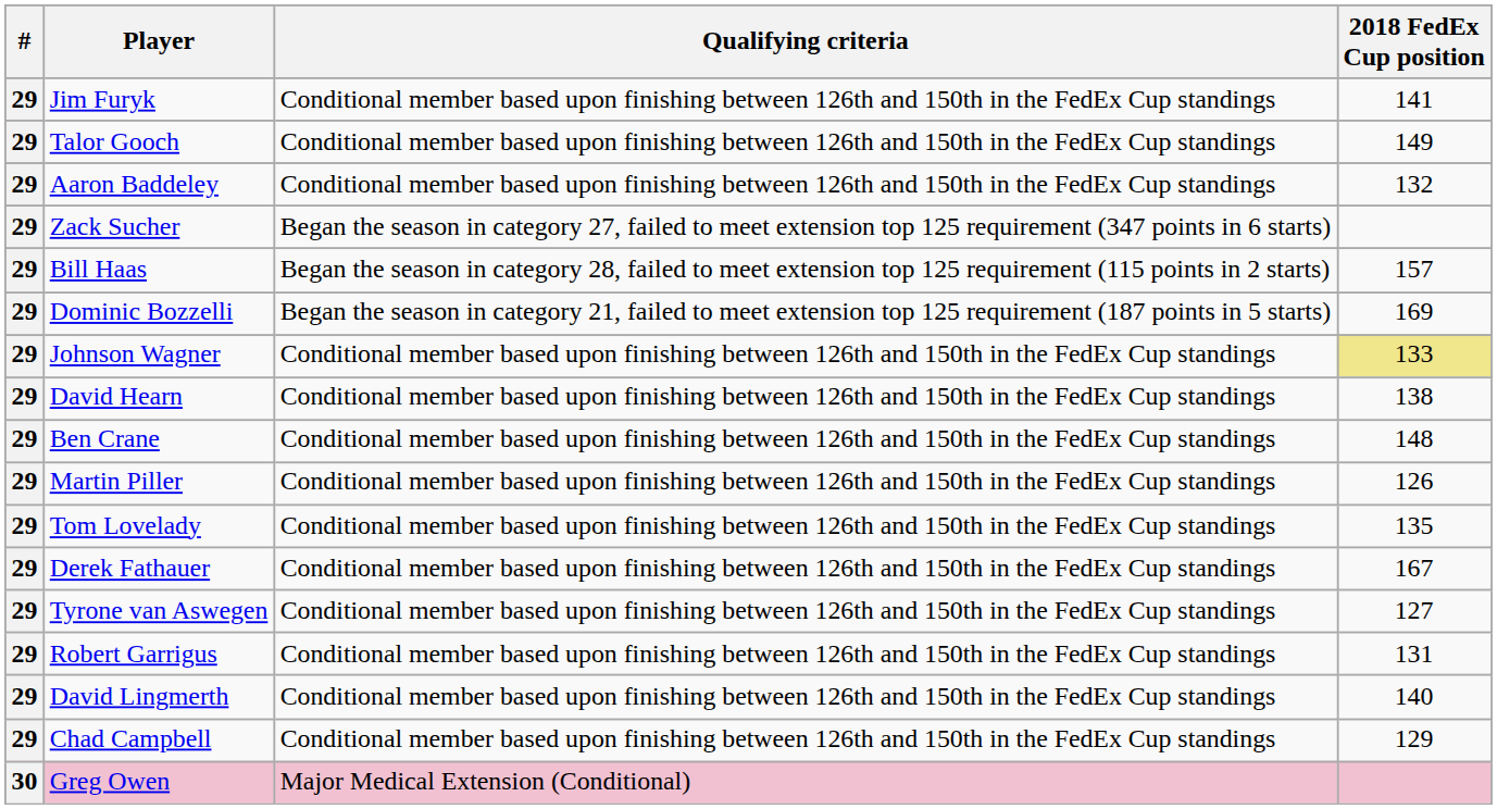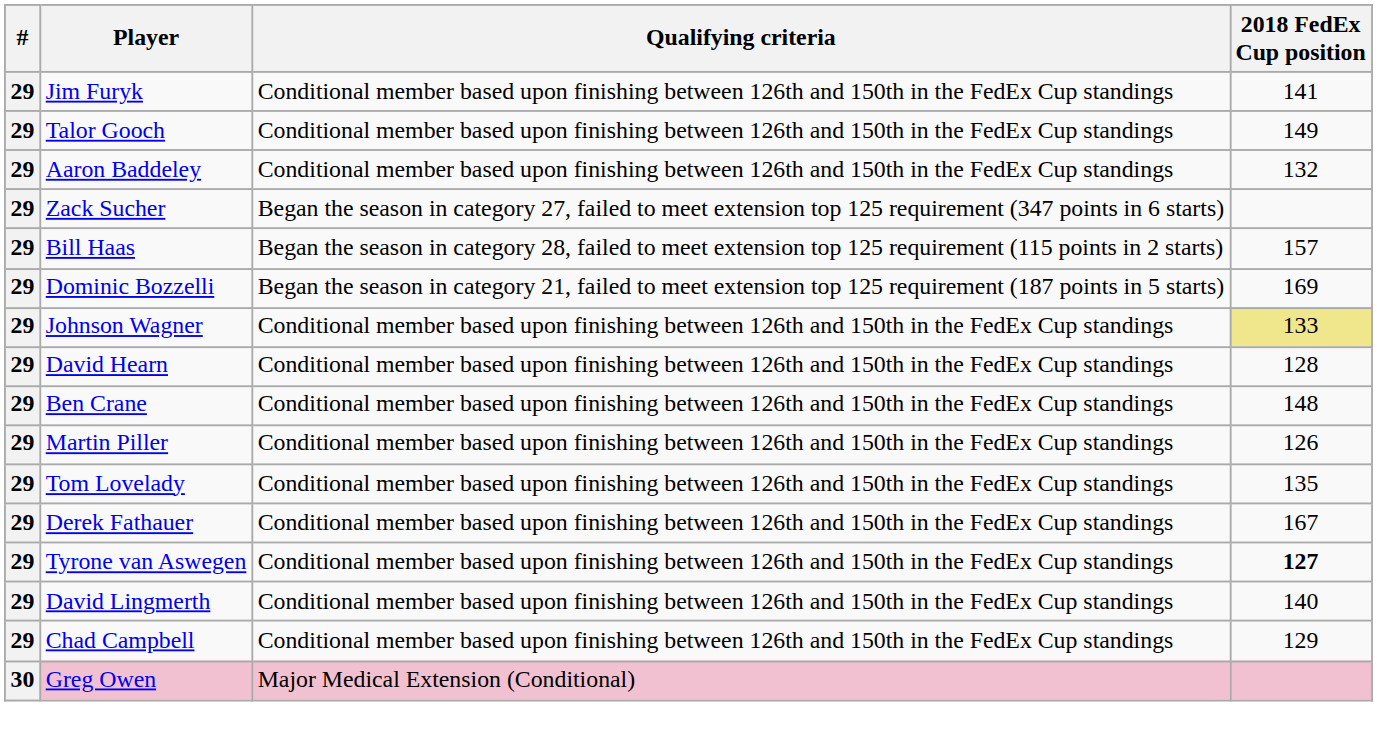 <table class="wikitable sortable" style="font-size: 80%">
 <tr>
 <th>#</th>
 <th>Player</th>
 <th>Qualifying criteria</th>
 <th>2018 FedEx<br>Cup position</th>
 </tr>
 <tr>
 <th>29</th>
 <td> <a href='#'>Jim Furyk</a></td>
 <td>Conditional member based upon finishing between 126th and 150th in the FedEx Cup standings</td>
 <td style="text-align:center;">141</td>
 </tr>
 <tr>
 <th>29</th>
 <td> <a href='#'>Talor Gooch</a></td>
 <td>Conditional member based upon finishing between 126th and 150th in the FedEx Cup standings</td>
 <td style="text-align:center;">149</td>
 </tr>
 <tr>
 <th>29</th>
 <td> <a href='#'>Aaron Baddeley</a></td>
 <td>Conditional member based upon finishing between 126th and 150th in the FedEx Cup standings</td>
 <td style="text-align:center;">132</td>
 </tr>
 <tr>
 <th>29</th>
 <td> <a href='#'>Zack Sucher</a></td>
 <td>Began the season in category 27, failed to meet extension top 125 requirement (347 points in 6 starts)</td>
 <td style="text-align:center;"></td>
 </tr>
 <tr>
 <th>29</th>
 <td> <a href='#'>Bill Haas</a></td>
 <td>Began the season in category 28, failed to meet extension top 125 requirement (115 points in 2 starts)</td>
 <td style="text-align:center;">157</td>
 </tr>
 <tr>
 <th>29</th>
 <td> <a href='#'>Dominic Bozzelli</a></td>
 <td>Began the season in category 21, failed to meet extension top 125 requirement (187 points in 5 starts)</td>
 <td style="text-align:center;">169</td>
 </tr>
 <tr>
 <th>29</th>
 <td> <a href='#'>Johnson Wagner</a></td>
 <td>Conditional member based upon finishing between 126th and 150th in the FedEx Cup standings</td>
 <td style="background: khaki; text-align:center;">133</td>
 </tr>
 <tr>
 <th>29</th>
 <td> <a href='#'>David Hearn</a></td>
 <td>Conditional member based upon finishing between 126th and 150th in the FedEx Cup standings</td>
-<td style="text-align:center;">138</td>
+<td style="text-align:center;">128</td>
 </tr>
 <tr>
 <th>29</th>
 <td> <a href='#'>Ben Crane</a></td>
 <td>Conditional member based upon finishing between 126th and 150th in the FedEx Cup standings</td>
 <td style="text-align:center;">148</td>
 </tr>
 <tr>
 <th>29</th>
 <td> <a href='#'>Martin Piller</a></td>
 <td>Conditional member based upon finishing between 126th and 150th in the FedEx Cup standings</td>
 <td style="text-align:center;">126</td>
 </tr>
 <tr>
 <th>29</th>
 <td> <a href='#'>Tom Lovelady</a></td>
 <td>Conditional member based upon finishing between 126th and 150th in the FedEx Cup standings</td>
 <td style="text-align:center;">135</td>
 </tr>
 <tr>
 <th>29</th>
 <td> <a href='#'>Derek Fathauer</a></td>
 <td>Conditional member based upon finishing between 126th and 150th in the FedEx Cup standings</td>
 <td style="text-align:center;">167</td>
 </tr>
 <tr>
 <th>29</th>
 <td> <a href='#'>Tyrone van Aswegen</a></td>
 <td>Conditional member based upon finishing between 126th and 150th in the FedEx Cup standings</td>
-<td style="text-align:center;">127</td>
-</tr>
-<tr>
-<th>29</th>
-<td> <a href='#'>Robert Garrigus</a></td>
-<td>Conditional member based upon finishing between 126th and 150th in the FedEx Cup standings</td>
-<td style="text-align:center;">131</td>
+<td style="text-align:center;"><strong>127</strong></td>
 </tr>
 <tr>
 <th>29</th>
 <td> <a href='#'>David Lingmerth</a></td>
 <td>Conditional member based upon finishing between 126th and 150th in the FedEx Cup standings</td>
 <td style="text-align:center;">140</td>
 </tr>
 <tr>
 <th>29</th>
 <td> <a href='#'>Chad Campbell</a></td>
 <td>Conditional member based upon finishing between 126th and 150th in the FedEx Cup standings</td>
 <td style="text-align:center;">129</td>
 </tr>
 <tr style="background:#F2C1D1;">
 <th>30</th>
 <td> <a href='#'>Greg Owen</a></td>
 <td>Major Medical Extension (Conditional)</td>
 <td style="text-align:center;"></td>
 </tr>
 </table>
